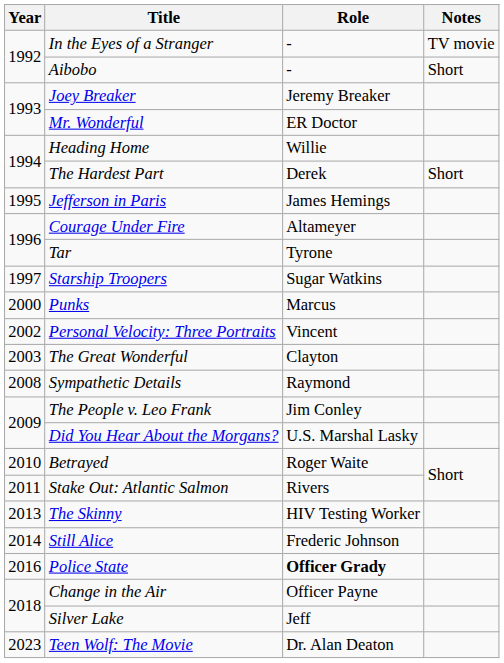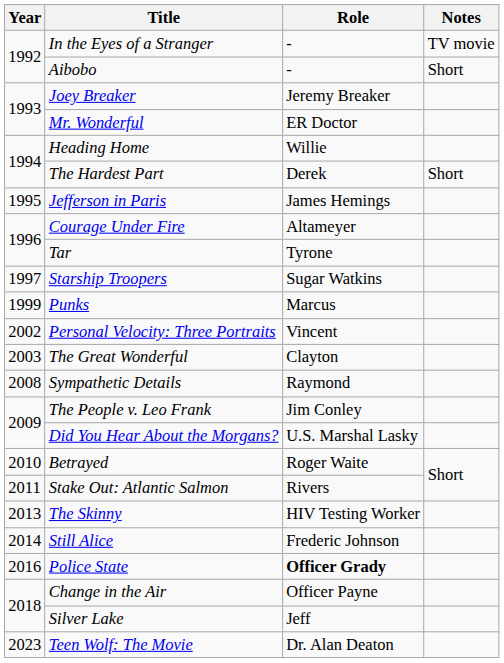 <table class="wikitable sortable">
 <tr>
 <th>Year</th>
 <th>Title</th>
 <th>Role</th>
 <th class="unsortable">Notes</th>
 </tr>
 <tr>
 <td rowspan="2">1992</td>
 <td><em>In the Eyes of a Stranger</em></td>
 <td>-</td>
 <td>TV movie</td>
 </tr>
 <tr>
 <td><em>Aibobo</em></td>
 <td>-</td>
 <td>Short</td>
 </tr>
 <tr>
 <td rowspan="2">1993</td>
 <td><em><a href='#'>Joey Breaker</a></em></td>
 <td>Jeremy Breaker</td>
 <td></td>
 </tr>
 <tr>
 <td><em><a href='#'>Mr. Wonderful</a></em></td>
 <td>ER Doctor</td>
 <td></td>
 </tr>
 <tr>
 <td rowspan="2">1994</td>
 <td><em>Heading Home</em></td>
 <td>Willie</td>
 <td></td>
 </tr>
 <tr>
 <td><em>The Hardest Part</em></td>
 <td>Derek</td>
 <td>Short</td>
 </tr>
 <tr>
 <td>1995</td>
 <td><em><a href='#'>Jefferson in Paris</a></em></td>
 <td>James Hemings</td>
 <td></td>
 </tr>
 <tr>
 <td rowspan="2">1996</td>
 <td><em><a href='#'>Courage Under Fire</a></em></td>
 <td>Altameyer</td>
 <td></td>
 </tr>
 <tr>
 <td><em>Tar</em></td>
 <td>Tyrone</td>
 <td></td>
 </tr>
 <tr>
 <td>1997</td>
 <td><em><a href='#'>Starship Troopers</a></em></td>
 <td>Sugar Watkins</td>
 <td></td>
 </tr>
 <tr>
-<td>2000</td>
+<td>1999</td>
 <td><em><a href='#'>Punks</a></em></td>
 <td>Marcus</td>
 <td></td>
 </tr>
 <tr>
 <td>2002</td>
 <td><em><a href='#'>Personal Velocity: Three Portraits</a></em></td>
 <td>Vincent</td>
 <td></td>
 </tr>
 <tr>
 <td>2003</td>
 <td><em>The Great Wonderful</em></td>
 <td>Clayton</td>
 <td></td>
 </tr>
 <tr>
 <td>2008</td>
 <td><em>Sympathetic Details</em></td>
 <td>Raymond</td>
 <td></td>
 </tr>
 <tr>
 <td rowspan="2">2009</td>
 <td><em>The People v. Leo Frank</em></td>
 <td>Jim Conley</td>
 <td></td>
 </tr>
 <tr>
 <td><em><a href='#'>Did You Hear About the Morgans?</a></em></td>
 <td>U.S. Marshal Lasky</td>
 <td></td>
 </tr>
 <tr>
 <td>2010</td>
 <td><em>Betrayed</em></td>
 <td>Roger Waite</td>
 <td rowspan="2">Short</td>
 </tr>
 <tr>
 <td>2011</td>
 <td><em>Stake Out: Atlantic Salmon</em></td>
 <td>Rivers</td>
 </tr>
 <tr>
 <td>2013</td>
 <td><em><a href='#'>The Skinny</a></em></td>
 <td>HIV Testing Worker</td>
 <td></td>
 </tr>
 <tr>
 <td>2014</td>
 <td><em><a href='#'>Still Alice</a></em></td>
 <td>Frederic Johnson</td>
 <td></td>
 </tr>
 <tr>
 <td>2016</td>
 <td><em><a href='#'>Police State</a></em></td>
 <td><strong>Officer Grady</strong></td>
 <td></td>
 </tr>
 <tr>
 <td rowspan="2">2018</td>
 <td><em>Change in the Air</em></td>
 <td>Officer Payne</td>
 <td></td>
 </tr>
 <tr>
 <td><em>Silver Lake</em></td>
 <td>Jeff</td>
 <td></td>
 </tr>
 <tr>
 <td>2023</td>
 <td><em><a href='#'>Teen Wolf: The Movie</a></em></td>
 <td>Dr. Alan Deaton</td>
 <td></td>
 </tr>
 </table>
